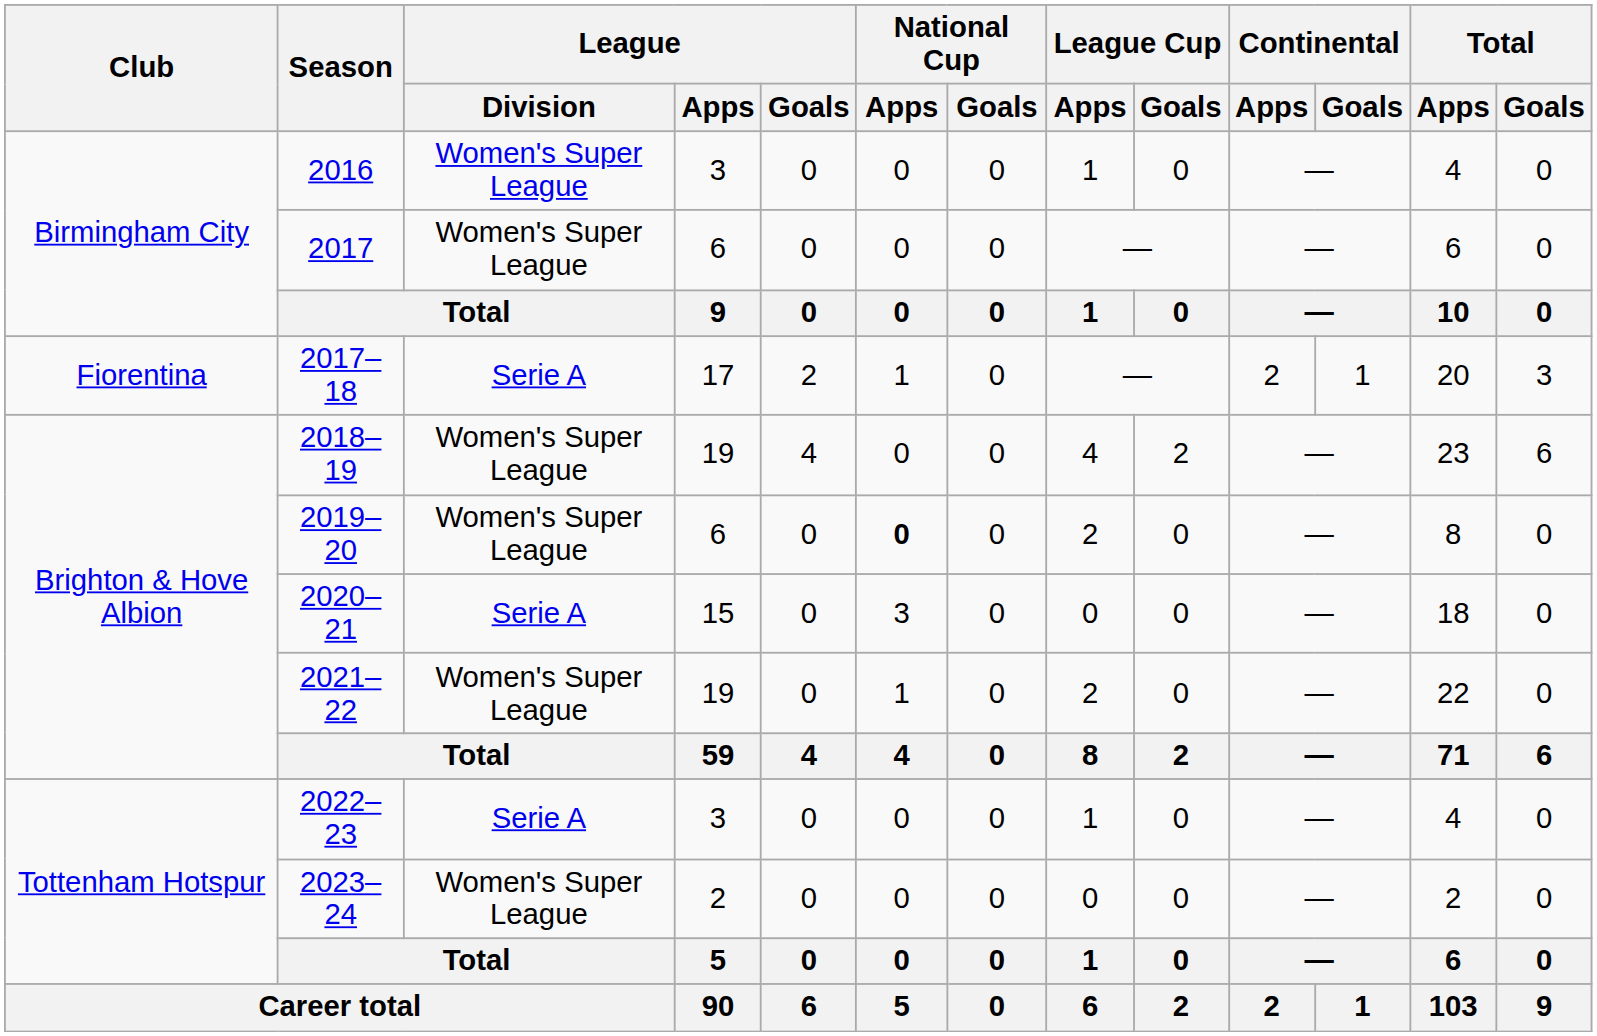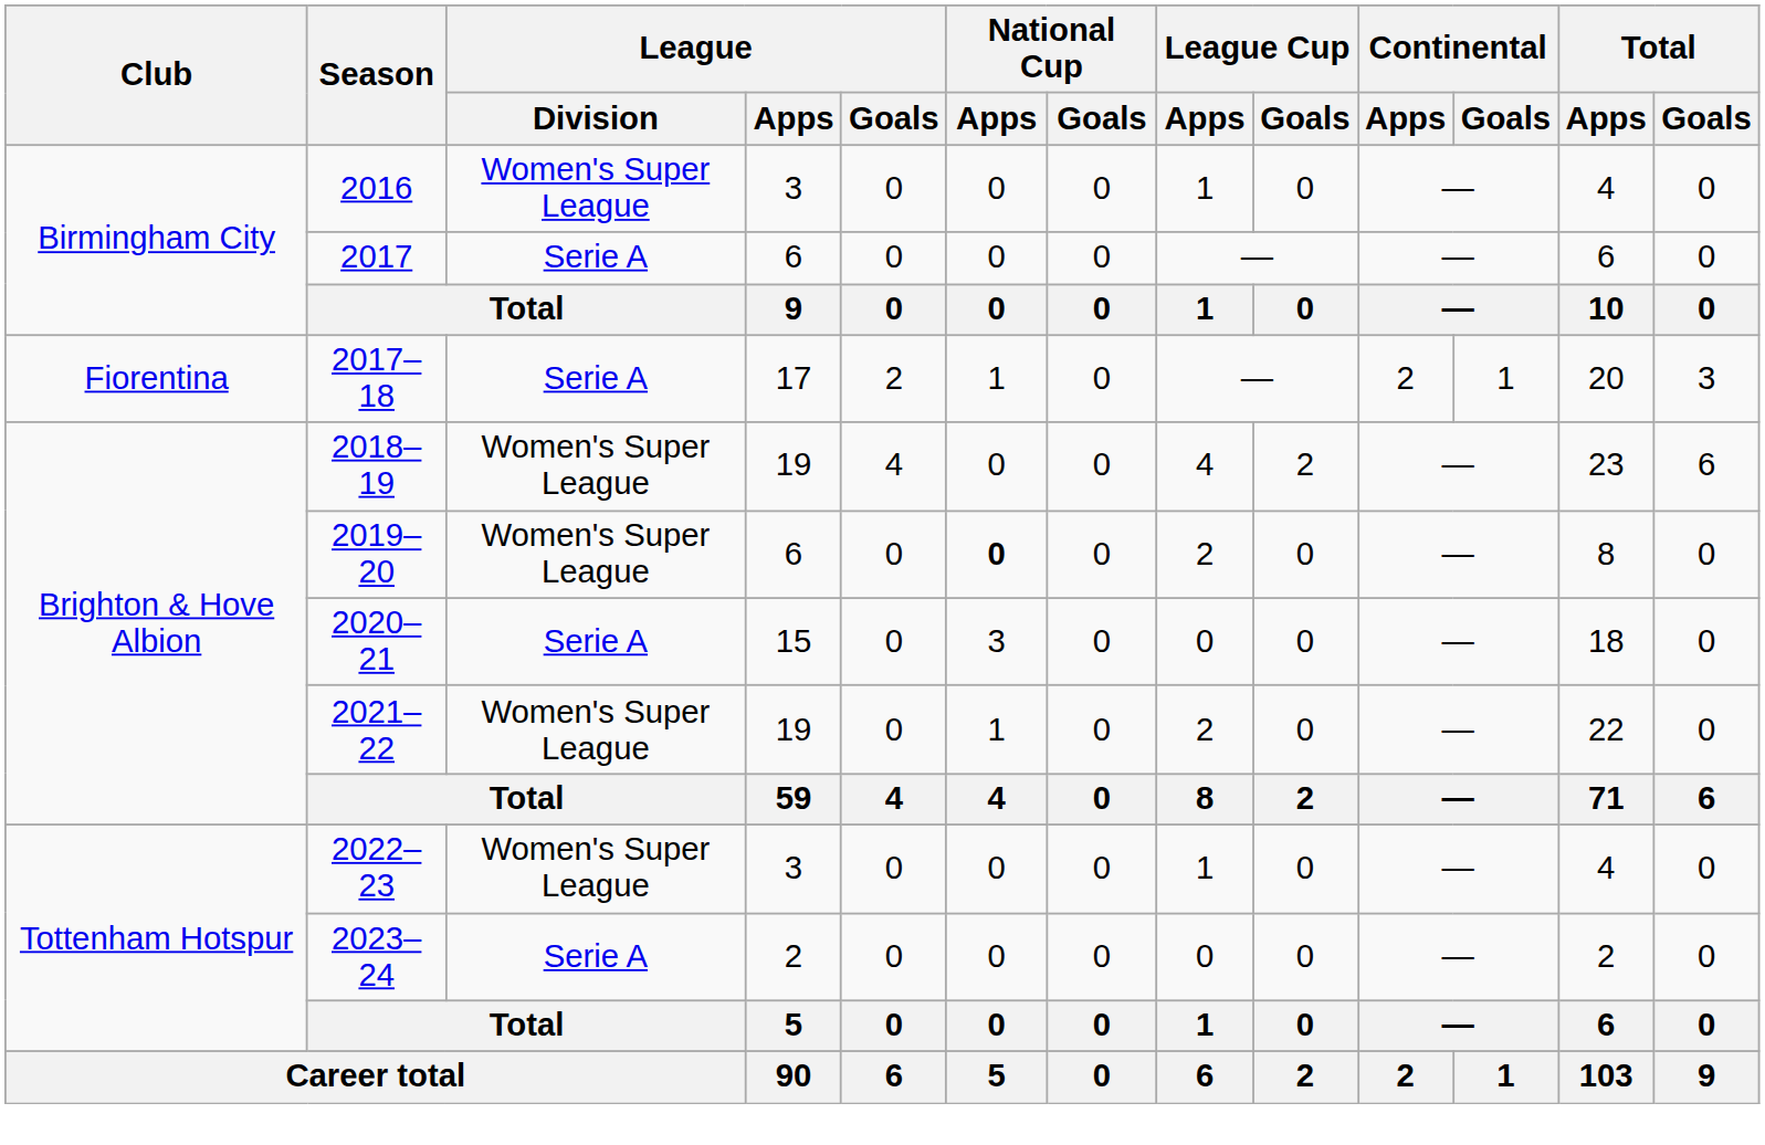 <table class="wikitable" style="text-align:center">
 <tr>
 <th rowspan="2">Club</th>
 <th rowspan="2">Season</th>
 <th colspan="3">League</th>
 <th colspan="2">National Cup </th>
 <th colspan="2">League Cup  </th>
 <th colspan="2">Continental </th>
 <th colspan="2">Total</th>
 </tr>
 <tr>
 <th>Division</th>
 <th>Apps</th>
 <th>Goals</th>
 <th>Apps</th>
 <th>Goals</th>
 <th>Apps</th>
 <th>Goals</th>
 <th>Apps</th>
 <th>Goals</th>
 <th>Apps</th>
 <th>Goals</th>
 </tr>
 <tr>
 <td rowspan="3"><a href='#'>Birmingham City</a></td>
 <td><a href='#'>2016</a></td>
 <td><a href='#'>Women's Super League</a></td>
 <td>3</td>
 <td>0</td>
 <td>0</td>
 <td>0</td>
 <td>1</td>
 <td>0</td>
 <td colspan="2">—</td>
 <td>4</td>
 <td>0</td>
 </tr>
 <tr>
 <td><a href='#'>2017</a></td>
-<td>Women's Super League</td>
+<td><a href='#'>Serie A</a></td>
 <td>6</td>
 <td>0</td>
 <td>0</td>
 <td>0</td>
 <td colspan="2">—</td>
 <td colspan="2">—</td>
 <td>6</td>
 <td>0</td>
 </tr>
 <tr>
 <th colspan="2">Total</th>
 <th>9</th>
 <th>0</th>
 <th>0</th>
 <th>0</th>
 <th>1</th>
 <th>0</th>
 <th colspan="2">—</th>
 <th>10</th>
 <th>0</th>
 </tr>
 <tr>
 <td><a href='#'>Fiorentina</a></td>
 <td><a href='#'>2017–18</a></td>
 <td><a href='#'>Serie A</a></td>
 <td>17</td>
 <td>2</td>
 <td>1</td>
 <td>0</td>
 <td colspan="2">—</td>
 <td>2</td>
 <td>1</td>
 <td>20</td>
 <td>3</td>
 </tr>
 <tr>
 <td rowspan="5"><a href='#'>Brighton & Hove Albion</a></td>
 <td><a href='#'>2018–19</a></td>
 <td>Women's Super League</td>
 <td>19</td>
 <td>4</td>
 <td>0</td>
 <td>0</td>
 <td>4</td>
 <td>2</td>
 <td colspan="2">—</td>
 <td>23</td>
 <td>6</td>
 </tr>
 <tr>
 <td><a href='#'>2019–20</a></td>
 <td>Women's Super League</td>
 <td>6</td>
 <td>0</td>
 <td><strong>0</strong></td>
 <td>0</td>
 <td>2</td>
 <td>0</td>
 <td colspan="2">—</td>
 <td>8</td>
 <td>0</td>
 </tr>
 <tr>
 <td><a href='#'>2020–21</a></td>
 <td><a href='#'>Serie A</a></td>
 <td>15</td>
 <td>0</td>
 <td>3</td>
 <td>0</td>
 <td>0</td>
 <td>0</td>
 <td colspan="2">—</td>
 <td>18</td>
 <td>0</td>
 </tr>
 <tr>
 <td><a href='#'>2021–22</a></td>
 <td>Women's Super League</td>
 <td>19</td>
 <td>0</td>
 <td>1</td>
 <td>0</td>
 <td>2</td>
 <td>0</td>
 <td colspan="2">—</td>
 <td>22</td>
 <td>0</td>
 </tr>
 <tr>
 <th colspan="2">Total</th>
 <th>59</th>
 <th>4</th>
 <th>4</th>
 <th>0</th>
 <th>8</th>
 <th>2</th>
 <th colspan="2">—</th>
 <th>71</th>
 <th>6</th>
 </tr>
 <tr>
 <td rowspan="3"><a href='#'>Tottenham Hotspur</a></td>
 <td><a href='#'>2022–23</a></td>
-<td><a href='#'>Serie A</a></td>
+<td>Women's Super League</td>
 <td>3</td>
 <td>0</td>
 <td>0</td>
 <td>0</td>
 <td>1</td>
 <td>0</td>
 <td colspan="2">—</td>
 <td>4</td>
 <td>0</td>
 </tr>
 <tr>
 <td><a href='#'>2023–24</a></td>
-<td>Women's Super League</td>
+<td><a href='#'>Serie A</a></td>
 <td>2</td>
 <td>0</td>
 <td>0</td>
 <td>0</td>
 <td>0</td>
 <td>0</td>
 <td colspan="2">—</td>
 <td>2</td>
 <td>0</td>
 </tr>
 <tr>
 <th colspan="2">Total</th>
 <th>5</th>
 <th>0</th>
 <th>0</th>
 <th>0</th>
 <th>1</th>
 <th>0</th>
 <th colspan="2">—</th>
 <th>6</th>
 <th>0</th>
 </tr>
 <tr>
 <th colspan="3">Career total</th>
 <th>90</th>
 <th>6</th>
 <th>5</th>
 <th>0</th>
 <th>6</th>
 <th>2</th>
 <th>2</th>
 <th>1</th>
 <th>103</th>
 <th>9</th>
 </tr>
 </table>
